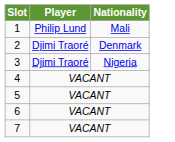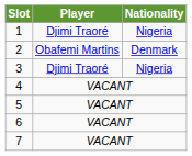 <table class="wikitable" style="text-align:center; margin-left:1em; font-size:85%;">
 <tr>
 <th style="background:#5d9731; color:white; text-align:center;">Slot</th>
 <th style="background:#5d9731; color:white; text-align:center;">Player</th>
 <th style="background:#5d9731; color:white; text-align:center;">Nationality</th>
 </tr>
 <tr>
 <td>1</td>
-<td><a href='#'>Philip Lund</a></td>
-<td> <a href='#'>Mali</a></td>
+<td><a href='#'>Djimi Traoré</a></td>
+<td> <a href='#'>Nigeria</a></td>
 </tr>
 <tr>
 <td>2</td>
-<td><a href='#'>Djimi Traoré</a></td>
+<td><a href='#'>Obafemi Martins</a></td>
 <td> <a href='#'>Denmark</a></td>
 </tr>
 <tr>
 <td>3</td>
 <td><a href='#'>Djimi Traoré</a></td>
 <td> <a href='#'>Nigeria</a></td>
 </tr>
 <tr>
 <td>4</td>
 <td colspan=2><em>VACANT</em></td>
 </tr>
 <tr>
 <td>5</td>
 <td colspan=2><em>VACANT</em></td>
 </tr>
 <tr>
 <td>6</td>
 <td colspan=2><em>VACANT</em></td>
 </tr>
 <tr>
 <td>7</td>
 <td colspan=2><em>VACANT</em></td>
 </tr>
 </table>
